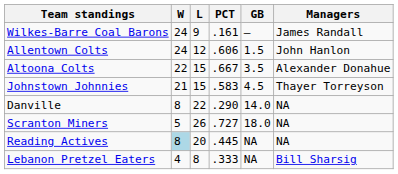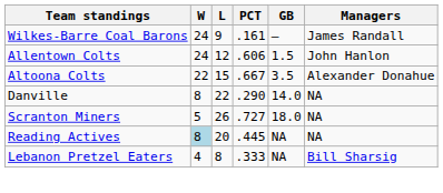 <table class="wikitable">
 <tr>
 <th>Team standings</th>
 <th>W</th>
 <th>L</th>
 <th>PCT</th>
 <th>GB</th>
 <th>Managers</th>
 </tr>
 <tr>
 <td><a href='#'>Wilkes-Barre Coal Barons</a></td>
 <td>24</td>
 <td>9</td>
 <td>.161</td>
 <td>–</td>
 <td>James Randall</td>
 </tr>
 <tr>
 <td><a href='#'>Allentown Colts</a></td>
 <td>24</td>
 <td>12</td>
 <td>.606</td>
 <td>1.5</td>
 <td>John Hanlon</td>
 </tr>
 <tr>
 <td><a href='#'>Altoona Colts</a></td>
 <td>22</td>
 <td>15</td>
 <td>.667</td>
 <td>3.5</td>
 <td>Alexander Donahue</td>
 </tr>
 <tr>
-<td><a href='#'>Johnstown Johnnies</a></td>
-<td>21</td>
-<td>15</td>
-<td>.583</td>
-<td>4.5</td>
-<td>Thayer Torreyson</td>
-</tr>
-<tr>
 <td>Danville</td>
 <td>8</td>
 <td>22</td>
 <td>.290</td>
 <td>14.0</td>
 <td>NA</td>
 </tr>
 <tr>
 <td><a href='#'>Scranton Miners</a></td>
 <td>5</td>
 <td>26</td>
 <td>.727</td>
 <td>18.0</td>
 <td>NA</td>
 </tr>
 <tr>
 <td><a href='#'>Reading Actives</a></td>
 <td style="background: lightblue;">8</td>
 <td>20</td>
 <td>.445</td>
 <td>NA</td>
 <td>NA</td>
 </tr>
 <tr>
 <td><a href='#'>Lebanon Pretzel Eaters</a></td>
 <td>4</td>
 <td>8</td>
 <td>.333</td>
 <td>NA</td>
 <td><a href='#'>Bill Sharsig</a></td>
 </tr>
 </table>
